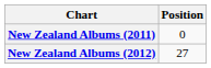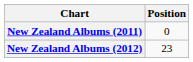 <table class="wikitable plainrowheaders" style="text-align:center;">
 <tr>
 <th>Chart</th>
 <th>Position</th>
 </tr>
 <tr>
 <th scope="row"><a href='#'>New Zealand Albums (2011)</a></th>
 <td>0</td>
 </tr>
 <tr>
 <th scope="row"><a href='#'>New Zealand Albums (2012)</a></th>
-<td>27</td>
+<td>23</td>
 </tr>
 </table>
